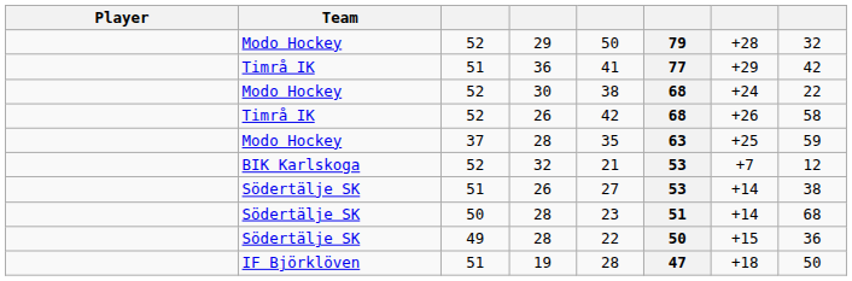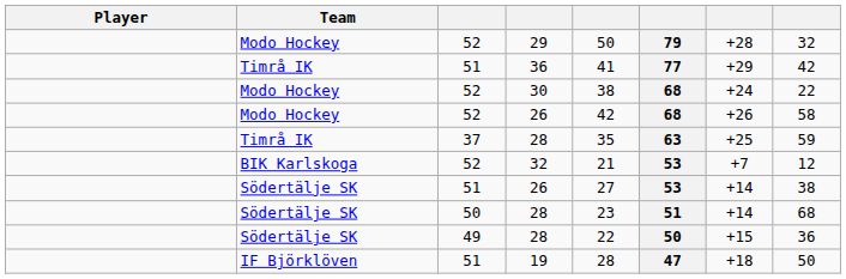 <table class="wikitable sortable" style="text-align: center">
 <tr>
 <th style="width: 15em;">Player</th>
 <th style="width: 13em;">Team</th>
 <th style="width: 4em;"></th>
 <th style="width: 4em;"></th>
 <th style="width: 4em;"></th>
 <th style="width: 4em;"></th>
 <th style="width: 4em;"></th>
 <th style="width: 4em;"></th>
 </tr>
 <tr>
 <td style="text-align:left;"> </td>
 <td style="text-align:left;"><a href='#'>Modo Hockey</a></td>
 <td>52</td>
 <td>29</td>
 <td>50</td>
 <th>79</th>
 <td>+28</td>
 <td>32</td>
 </tr>
 <tr>
 <td style="text-align:left;"> </td>
 <td style="text-align:left;"><a href='#'>Timrå IK</a></td>
 <td>51</td>
 <td>36</td>
 <td>41</td>
 <th>77</th>
 <td>+29</td>
 <td>42</td>
 </tr>
 <tr>
 <td style="text-align:left;"> </td>
 <td style="text-align:left;"><a href='#'>Modo Hockey</a></td>
 <td>52</td>
 <td>30</td>
 <td>38</td>
 <th>68</th>
 <td>+24</td>
 <td>22</td>
 </tr>
 <tr>
 <td style="text-align:left;"> </td>
-<td style="text-align:left;"><a href='#'>Timrå IK</a></td>
+<td style="text-align:left;"><a href='#'>Modo Hockey</a></td>
 <td>52</td>
 <td>26</td>
 <td>42</td>
 <th>68</th>
 <td>+26</td>
 <td>58</td>
 </tr>
 <tr>
 <td style="text-align:left;"> </td>
-<td style="text-align:left;"><a href='#'>Modo Hockey</a></td>
+<td style="text-align:left;"><a href='#'>Timrå IK</a></td>
 <td>37</td>
 <td>28</td>
 <td>35</td>
 <th>63</th>
 <td>+25</td>
 <td>59</td>
 </tr>
 <tr>
 <td style="text-align:left;"> </td>
 <td style="text-align:left;"><a href='#'>BIK Karlskoga</a></td>
 <td>52</td>
 <td>32</td>
 <td>21</td>
 <th>53</th>
 <td>+7</td>
 <td>12</td>
 </tr>
 <tr>
 <td style="text-align:left;"> </td>
 <td style="text-align:left;"><a href='#'>Södertälje SK</a></td>
 <td>51</td>
 <td>26</td>
 <td>27</td>
 <th>53</th>
 <td>+14</td>
 <td>38</td>
 </tr>
 <tr>
 <td style="text-align:left;"> </td>
 <td style="text-align:left;"><a href='#'>Södertälje SK</a></td>
 <td>50</td>
 <td>28</td>
 <td>23</td>
 <th>51</th>
 <td>+14</td>
 <td>68</td>
 </tr>
 <tr>
 <td style="text-align:left;"> </td>
 <td style="text-align:left;"><a href='#'>Södertälje SK</a></td>
 <td>49</td>
 <td>28</td>
 <td>22</td>
 <th>50</th>
 <td>+15</td>
 <td>36</td>
 </tr>
 <tr>
 <td style="text-align:left;"> </td>
 <td style="text-align:left;"><a href='#'>IF Björklöven</a></td>
 <td>51</td>
 <td>19</td>
 <td>28</td>
 <th>47</th>
 <td>+18</td>
 <td>50</td>
 </tr>
 </table>
